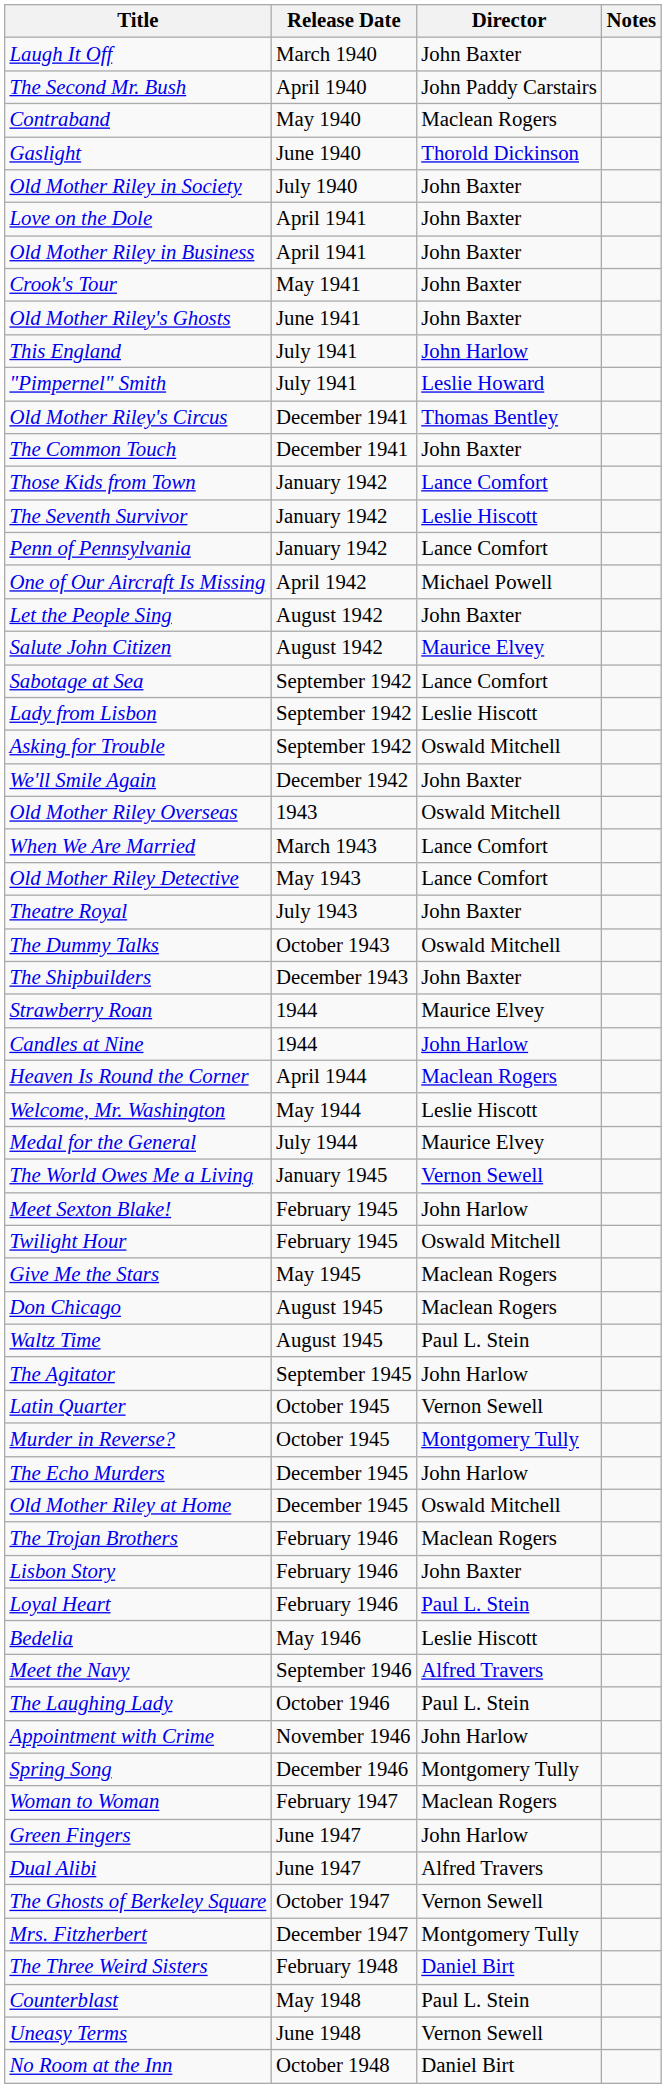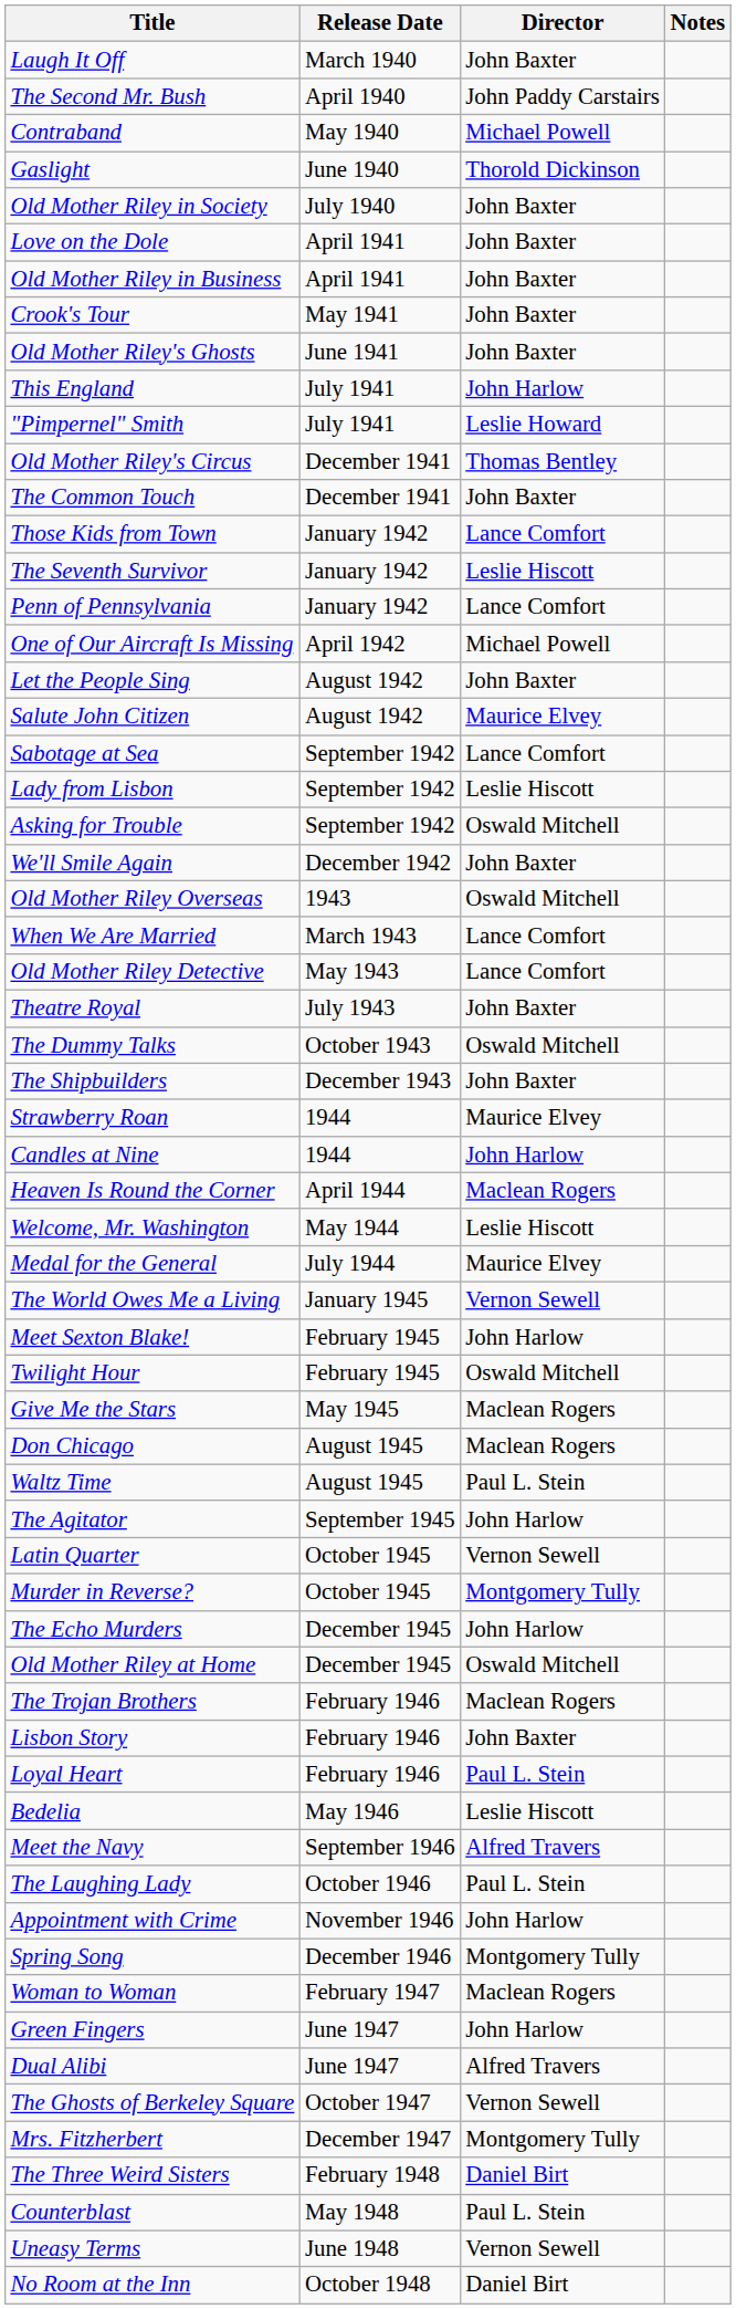 <table class="wikitable sortable">
 <tr>
 <th>Title</th>
 <th>Release Date</th>
 <th>Director</th>
 <th>Notes</th>
 </tr>
 <tr>
 <td><em><a href='#'>Laugh It Off</a></em></td>
 <td>March 1940</td>
 <td>John Baxter</td>
 <td></td>
 </tr>
 <tr>
 <td><em><a href='#'>The Second Mr. Bush</a></em></td>
 <td>April 1940</td>
 <td>John Paddy Carstairs</td>
 <td></td>
 </tr>
 <tr>
 <td><em><a href='#'>Contraband</a></em></td>
 <td>May 1940</td>
-<td>Maclean Rogers</td>
+<td><a href='#'>Michael Powell</a></td>
 <td></td>
 </tr>
 <tr>
 <td><em><a href='#'>Gaslight</a></em></td>
 <td>June 1940</td>
 <td><a href='#'>Thorold Dickinson </a></td>
 <td></td>
 </tr>
 <tr>
 <td><em><a href='#'>Old Mother Riley in Society</a></em></td>
 <td>July 1940</td>
 <td>John Baxter</td>
 <td></td>
 </tr>
 <tr>
 <td><em><a href='#'>Love on the Dole</a></em></td>
 <td>April 1941</td>
 <td>John Baxter</td>
 <td></td>
 </tr>
 <tr>
 <td><em><a href='#'>Old Mother Riley in Business</a></em></td>
 <td>April 1941</td>
 <td>John Baxter</td>
 <td></td>
 </tr>
 <tr>
 <td><em><a href='#'>Crook's Tour</a></em></td>
 <td>May 1941</td>
 <td>John Baxter</td>
 <td></td>
 </tr>
 <tr>
 <td><em><a href='#'>Old Mother Riley's Ghosts</a></em></td>
 <td>June 1941</td>
 <td>John Baxter</td>
 <td></td>
 </tr>
 <tr>
 <td><em><a href='#'>This England</a></em></td>
 <td>July 1941</td>
 <td><a href='#'>John Harlow</a></td>
 <td></td>
 </tr>
 <tr>
 <td><em><a href='#'>"Pimpernel" Smith</a></em></td>
 <td>July 1941</td>
 <td><a href='#'>Leslie Howard</a></td>
 <td></td>
 </tr>
 <tr>
 <td><em><a href='#'>Old Mother Riley's Circus</a></em></td>
 <td>December 1941</td>
 <td><a href='#'>Thomas Bentley</a></td>
 <td></td>
 </tr>
 <tr>
 <td><em><a href='#'>The Common Touch</a></em></td>
 <td>December 1941</td>
 <td>John Baxter</td>
 <td></td>
 </tr>
 <tr>
 <td><em><a href='#'>Those Kids from Town</a></em></td>
 <td>January 1942</td>
 <td><a href='#'>Lance Comfort</a></td>
 <td></td>
 </tr>
 <tr>
 <td><em><a href='#'>The Seventh Survivor</a></em></td>
 <td>January 1942</td>
 <td><a href='#'>Leslie Hiscott</a></td>
 <td></td>
 </tr>
 <tr>
 <td><em><a href='#'>Penn of Pennsylvania</a></em></td>
 <td>January 1942</td>
 <td>Lance Comfort</td>
 <td></td>
 </tr>
 <tr>
 <td><em><a href='#'>One of Our Aircraft Is Missing</a></em></td>
 <td>April 1942</td>
 <td>Michael Powell</td>
 <td></td>
 </tr>
 <tr>
 <td><em><a href='#'>Let the People Sing</a></em></td>
 <td>August 1942</td>
 <td>John Baxter</td>
 <td></td>
 </tr>
 <tr>
 <td><em><a href='#'>Salute John Citizen</a></em></td>
 <td>August 1942</td>
 <td><a href='#'>Maurice Elvey</a></td>
 <td></td>
 </tr>
 <tr>
 <td><em><a href='#'>Sabotage at Sea</a></em></td>
 <td>September 1942</td>
 <td>Lance Comfort</td>
 <td></td>
 </tr>
 <tr>
 <td><em><a href='#'>Lady from Lisbon</a></em></td>
 <td>September 1942</td>
 <td>Leslie Hiscott</td>
 <td></td>
 </tr>
 <tr>
 <td><em><a href='#'>Asking for Trouble</a></em></td>
 <td>September 1942</td>
 <td>Oswald Mitchell</td>
 <td></td>
 </tr>
 <tr>
 <td><em><a href='#'>We'll Smile Again</a></em></td>
 <td>December 1942</td>
 <td>John Baxter</td>
 <td></td>
 </tr>
 <tr>
 <td><em><a href='#'>Old Mother Riley Overseas</a></em></td>
 <td>1943</td>
 <td>Oswald Mitchell</td>
 <td></td>
 </tr>
 <tr>
 <td><em><a href='#'>When We Are Married</a></em></td>
 <td>March 1943</td>
 <td>Lance Comfort</td>
 <td></td>
 </tr>
 <tr>
 <td><em><a href='#'>Old Mother Riley Detective</a></em></td>
 <td>May 1943</td>
 <td>Lance Comfort</td>
 <td></td>
 </tr>
 <tr>
 <td><em><a href='#'>Theatre Royal</a></em></td>
 <td>July 1943</td>
 <td>John Baxter</td>
 <td></td>
 </tr>
 <tr>
 <td><em><a href='#'>The Dummy Talks</a></em></td>
 <td>October 1943</td>
 <td>Oswald Mitchell</td>
 <td></td>
 </tr>
 <tr>
 <td><em><a href='#'>The Shipbuilders</a></em></td>
 <td>December 1943</td>
 <td>John Baxter</td>
 <td></td>
 </tr>
 <tr>
 <td><em><a href='#'>Strawberry Roan</a></em></td>
 <td>1944</td>
 <td>Maurice Elvey</td>
 <td></td>
 </tr>
 <tr>
 <td><em><a href='#'>Candles at Nine</a></em></td>
 <td>1944</td>
 <td><a href='#'>John Harlow</a></td>
 <td></td>
 </tr>
 <tr>
 <td><em><a href='#'>Heaven Is Round the Corner</a></em></td>
 <td>April 1944</td>
 <td><a href='#'>Maclean Rogers </a></td>
 <td></td>
 </tr>
 <tr>
 <td><em><a href='#'>Welcome, Mr. Washington</a></em></td>
 <td>May 1944</td>
 <td>Leslie Hiscott</td>
 <td></td>
 </tr>
 <tr>
 <td><em><a href='#'>Medal for the General</a></em></td>
 <td>July 1944</td>
 <td>Maurice Elvey</td>
 <td></td>
 </tr>
 <tr>
 <td><em><a href='#'>The World Owes Me a Living</a></em></td>
 <td>January 1945</td>
 <td><a href='#'>Vernon Sewell</a></td>
 <td></td>
 </tr>
 <tr>
 <td><em><a href='#'>Meet Sexton Blake!</a></em></td>
 <td>February 1945</td>
 <td>John Harlow</td>
 <td></td>
 </tr>
 <tr>
 <td><em><a href='#'>Twilight Hour</a></em></td>
 <td>February 1945</td>
 <td>Oswald Mitchell</td>
 <td></td>
 </tr>
 <tr>
 <td><em><a href='#'>Give Me the Stars</a></em></td>
 <td>May 1945</td>
 <td>Maclean Rogers</td>
 <td></td>
 </tr>
 <tr>
 <td><em><a href='#'>Don Chicago</a></em></td>
 <td>August 1945</td>
 <td>Maclean Rogers</td>
 <td></td>
 </tr>
 <tr>
 <td><em><a href='#'>Waltz Time</a></em></td>
 <td>August 1945</td>
 <td>Paul L. Stein</td>
 <td></td>
 </tr>
 <tr>
 <td><em><a href='#'>The Agitator</a></em></td>
 <td>September 1945</td>
 <td>John Harlow</td>
 <td></td>
 </tr>
 <tr>
 <td><em><a href='#'>Latin Quarter</a></em></td>
 <td>October 1945</td>
 <td>Vernon Sewell</td>
 <td></td>
 </tr>
 <tr>
 <td><em><a href='#'>Murder in Reverse?</a></em></td>
 <td>October 1945</td>
 <td><a href='#'>Montgomery Tully </a></td>
 <td></td>
 </tr>
 <tr>
 <td><em><a href='#'>The Echo Murders</a></em></td>
 <td>December 1945</td>
 <td>John Harlow</td>
 <td></td>
 </tr>
 <tr>
 <td><em><a href='#'>Old Mother Riley at Home</a></em></td>
 <td>December 1945</td>
 <td>Oswald Mitchell</td>
 <td></td>
 </tr>
 <tr>
 <td><em><a href='#'>The Trojan Brothers</a></em></td>
 <td>February 1946</td>
 <td>Maclean Rogers</td>
 <td></td>
 </tr>
 <tr>
 <td><em><a href='#'>Lisbon Story</a></em></td>
 <td>February 1946</td>
 <td>John Baxter</td>
 <td></td>
 </tr>
 <tr>
 <td><em><a href='#'>Loyal Heart</a></em></td>
 <td>February 1946</td>
 <td><a href='#'>Paul L. Stein </a></td>
 <td></td>
 </tr>
 <tr>
 <td><em><a href='#'>Bedelia</a></em></td>
 <td>May 1946</td>
 <td>Leslie Hiscott</td>
 <td></td>
 </tr>
 <tr>
 <td><em><a href='#'>Meet the Navy</a></em></td>
 <td>September 1946</td>
 <td><a href='#'>Alfred Travers</a></td>
 <td></td>
 </tr>
 <tr>
 <td><em><a href='#'>The Laughing Lady</a></em></td>
 <td>October 1946</td>
 <td>Paul L. Stein</td>
 <td></td>
 </tr>
 <tr>
 <td><em><a href='#'>Appointment with Crime</a></em></td>
 <td>November 1946</td>
 <td>John Harlow</td>
 <td></td>
 </tr>
 <tr>
 <td><em><a href='#'>Spring Song</a></em></td>
 <td>December 1946</td>
 <td>Montgomery Tully</td>
 <td></td>
 </tr>
 <tr>
 <td><em><a href='#'>Woman to Woman</a></em></td>
 <td>February 1947</td>
 <td>Maclean Rogers</td>
 <td></td>
 </tr>
 <tr>
 <td><em><a href='#'>Green Fingers</a></em></td>
 <td>June 1947</td>
 <td>John Harlow</td>
 <td></td>
 </tr>
 <tr>
 <td><em><a href='#'>Dual Alibi</a></em></td>
 <td>June 1947</td>
 <td>Alfred Travers</td>
 <td></td>
 </tr>
 <tr>
 <td><em><a href='#'>The Ghosts of Berkeley Square</a></em></td>
 <td>October 1947</td>
 <td>Vernon Sewell</td>
 <td></td>
 </tr>
 <tr>
 <td><em><a href='#'>Mrs. Fitzherbert</a></em></td>
 <td>December 1947</td>
 <td>Montgomery Tully</td>
 <td></td>
 </tr>
 <tr>
 <td><em><a href='#'>The Three Weird Sisters</a></em></td>
 <td>February 1948</td>
 <td><a href='#'>Daniel Birt</a></td>
 <td></td>
 </tr>
 <tr>
 <td><em><a href='#'>Counterblast</a></em></td>
 <td>May 1948</td>
 <td>Paul L. Stein</td>
 <td></td>
 </tr>
 <tr>
 <td><em><a href='#'>Uneasy Terms</a></em></td>
 <td>June 1948</td>
 <td>Vernon Sewell</td>
 <td></td>
 </tr>
 <tr>
 <td><em><a href='#'>No Room at the Inn</a></em></td>
 <td>October 1948</td>
 <td>Daniel Birt</td>
 <td></td>
 </tr>
 </table>
